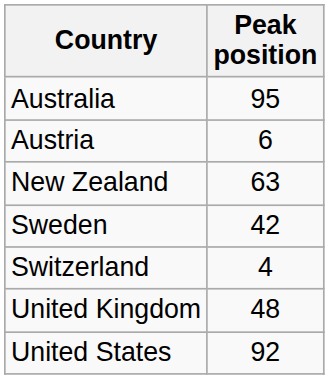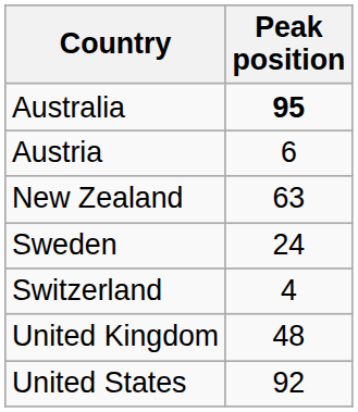 <table class="wikitable">
 <tr>
 <th>Country</th>
 <th>Peak<br>position</th>
 </tr>
 <tr>
 <td>Australia</td>
-<td align="center">95</td>
+<td align="center"><strong>95</strong></td>
 </tr>
 <tr>
 <td>Austria</td>
 <td align="center">6</td>
 </tr>
 <tr>
 <td>New Zealand</td>
 <td align="center">63</td>
 </tr>
 <tr>
 <td>Sweden</td>
-<td align="center">42</td>
+<td align="center">24</td>
 </tr>
 <tr>
 <td>Switzerland</td>
 <td align="center">4</td>
 </tr>
 <tr>
 <td>United Kingdom</td>
 <td align="center">48</td>
 </tr>
 <tr>
 <td>United States</td>
 <td align="center">92</td>
 </tr>
 </table>
